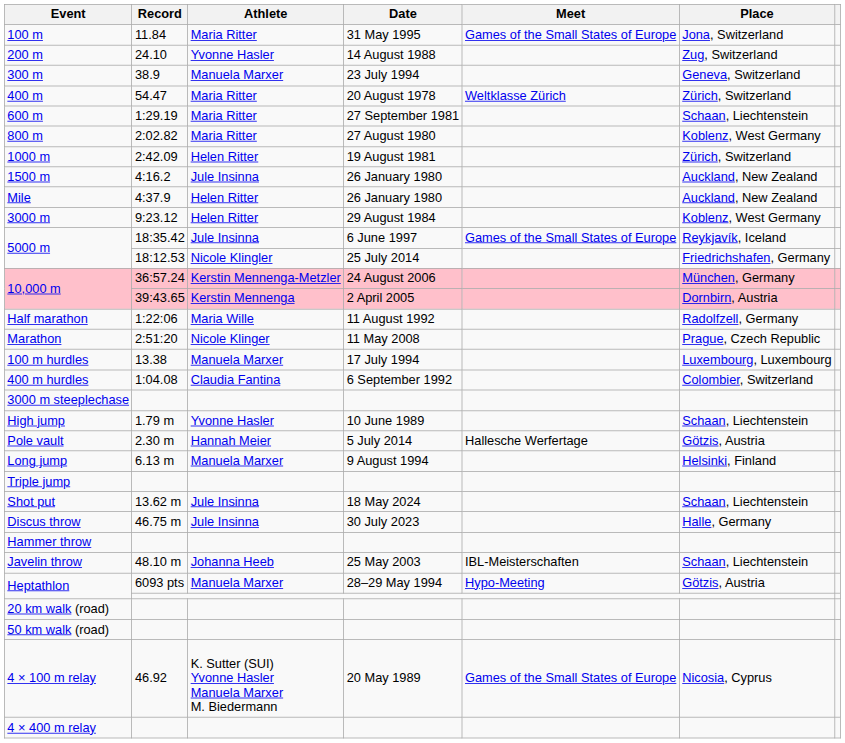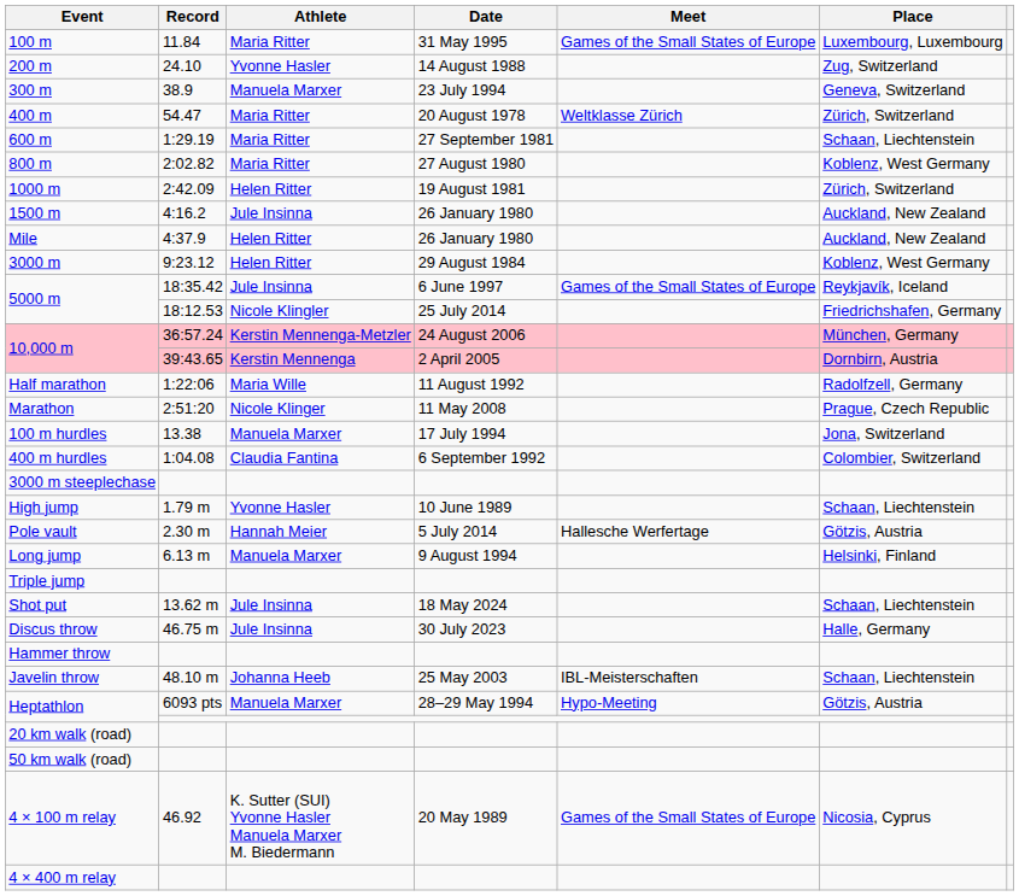 <table class="wikitable">
 <tr>
 <th>Event</th>
 <th>Record</th>
 <th>Athlete</th>
 <th>Date</th>
 <th>Meet</th>
 <th>Place</th>
 <th></th>
 </tr>
 <tr>
 <td><a href='#'>100 m</a></td>
 <td>11.84</td>
 <td><a href='#'>Maria Ritter</a></td>
 <td>31 May 1995</td>
 <td><a href='#'>Games of the Small States of Europe</a></td>
-<td><a href='#'>Jona</a>, Switzerland</td>
+<td><a href='#'>Luxembourg</a>, Luxembourg</td>
 <td></td>
 </tr>
 <tr>
 <td><a href='#'>200 m</a></td>
 <td>24.10</td>
 <td><a href='#'>Yvonne Hasler</a></td>
 <td>14 August 1988</td>
 <td></td>
 <td><a href='#'>Zug</a>, Switzerland</td>
 <td></td>
 </tr>
 <tr>
 <td><a href='#'>300 m</a></td>
 <td>38.9</td>
 <td><a href='#'>Manuela Marxer</a></td>
 <td>23 July 1994</td>
 <td></td>
 <td><a href='#'>Geneva</a>, Switzerland</td>
 <td></td>
 </tr>
 <tr>
 <td><a href='#'>400 m</a></td>
 <td>54.47</td>
 <td><a href='#'>Maria Ritter</a></td>
 <td>20 August 1978</td>
 <td><a href='#'>Weltklasse Zürich</a></td>
 <td><a href='#'>Zürich</a>, Switzerland</td>
 <td></td>
 </tr>
 <tr>
 <td><a href='#'>600 m</a></td>
 <td>1:29.19</td>
 <td><a href='#'>Maria Ritter</a></td>
 <td>27 September 1981</td>
 <td></td>
 <td><a href='#'>Schaan</a>, Liechtenstein</td>
 <td></td>
 </tr>
 <tr>
 <td><a href='#'>800 m</a></td>
 <td>2:02.82</td>
 <td><a href='#'>Maria Ritter</a></td>
 <td>27 August 1980</td>
 <td></td>
 <td><a href='#'>Koblenz</a>, West Germany</td>
 <td></td>
 </tr>
 <tr>
 <td><a href='#'>1000 m</a></td>
 <td>2:42.09</td>
 <td><a href='#'>Helen Ritter</a></td>
 <td>19 August 1981</td>
 <td></td>
 <td><a href='#'>Zürich</a>, Switzerland</td>
 <td></td>
 </tr>
 <tr>
 <td><a href='#'>1500 m</a></td>
 <td>4:16.2 </td>
 <td><a href='#'>Jule Insinna</a></td>
 <td>26 January 1980</td>
 <td></td>
 <td><a href='#'>Auckland</a>, New Zealand</td>
 <td></td>
 </tr>
 <tr>
 <td><a href='#'>Mile</a></td>
 <td>4:37.9 </td>
 <td><a href='#'>Helen Ritter</a></td>
 <td>26 January 1980</td>
 <td></td>
 <td><a href='#'>Auckland</a>, New Zealand</td>
 <td></td>
 </tr>
 <tr>
 <td><a href='#'>3000 m</a></td>
 <td>9:23.12</td>
 <td><a href='#'>Helen Ritter</a></td>
 <td>29 August 1984</td>
 <td></td>
 <td><a href='#'>Koblenz</a>, West Germany</td>
 <td></td>
 </tr>
 <tr>
 <td rowspan=2><a href='#'>5000 m</a></td>
 <td>18:35.42</td>
 <td><a href='#'>Jule Insinna</a></td>
 <td>6 June 1997</td>
 <td><a href='#'>Games of the Small States of Europe</a></td>
 <td><a href='#'>Reykjavík</a>, Iceland</td>
 <td></td>
 </tr>
 <tr>
 <td>18:12.53 </td>
 <td><a href='#'>Nicole Klingler</a></td>
 <td>25 July 2014</td>
 <td></td>
 <td><a href='#'>Friedrichshafen</a>, Germany</td>
 <td></td>
 </tr>
 <tr style="background:pink">
 <td rowspan=2><a href='#'>10,000 m</a></td>
 <td>36:57.24</td>
 <td><a href='#'>Kerstin Mennenga-Metzler</a></td>
 <td>24 August 2006</td>
 <td></td>
 <td><a href='#'>München</a>, Germany</td>
 <td></td>
 </tr>
 <tr style="background:pink">
 <td>39:43.65 </td>
 <td><a href='#'>Kerstin Mennenga</a></td>
 <td>2 April 2005</td>
 <td></td>
 <td><a href='#'>Dornbirn</a>, Austria</td>
 <td></td>
 </tr>
 <tr>
 <td><a href='#'>Half marathon</a></td>
 <td>1:22:06</td>
 <td><a href='#'>Maria Wille</a></td>
 <td>11 August 1992</td>
 <td></td>
 <td><a href='#'>Radolfzell</a>, Germany</td>
 <td></td>
 </tr>
 <tr>
 <td><a href='#'>Marathon</a></td>
 <td>2:51:20</td>
 <td><a href='#'>Nicole Klinger</a></td>
 <td>11 May 2008</td>
 <td></td>
 <td><a href='#'>Prague</a>, Czech Republic</td>
 <td></td>
 </tr>
 <tr>
 <td><a href='#'>100 m hurdles</a></td>
 <td>13.38</td>
 <td><a href='#'>Manuela Marxer</a></td>
 <td>17 July 1994</td>
 <td></td>
-<td><a href='#'>Luxembourg</a>, Luxembourg</td>
+<td><a href='#'>Jona</a>, Switzerland</td>
 <td></td>
 </tr>
 <tr>
 <td><a href='#'>400 m hurdles</a></td>
 <td>1:04.08</td>
 <td><a href='#'>Claudia Fantina</a></td>
 <td>6 September 1992</td>
 <td></td>
 <td><a href='#'>Colombier</a>, Switzerland</td>
 <td></td>
 </tr>
 <tr>
 <td><a href='#'>3000 m steeplechase</a></td>
 <td></td>
 <td></td>
 <td></td>
 <td></td>
 <td></td>
 <td></td>
 </tr>
 <tr>
 <td><a href='#'>High jump</a></td>
 <td>1.79 m</td>
 <td><a href='#'>Yvonne Hasler</a></td>
 <td>10 June 1989</td>
 <td></td>
 <td><a href='#'>Schaan</a>, Liechtenstein</td>
 <td></td>
 </tr>
 <tr>
 <td><a href='#'>Pole vault</a></td>
 <td>2.30 m</td>
 <td><a href='#'>Hannah Meier</a></td>
 <td>5 July 2014</td>
 <td>Hallesche Werfertage</td>
 <td><a href='#'>Götzis</a>, Austria</td>
 <td></td>
 </tr>
 <tr>
 <td><a href='#'>Long jump</a></td>
 <td>6.13 m</td>
 <td><a href='#'>Manuela Marxer</a></td>
 <td>9 August 1994</td>
 <td></td>
 <td><a href='#'>Helsinki</a>, Finland</td>
 <td></td>
 </tr>
 <tr>
 <td><a href='#'>Triple jump</a></td>
 <td></td>
 <td></td>
 <td></td>
 <td></td>
 <td></td>
 <td></td>
 </tr>
 <tr>
 <td><a href='#'>Shot put</a></td>
 <td>13.62 m</td>
 <td><a href='#'>Jule Insinna</a></td>
 <td>18 May 2024</td>
 <td></td>
 <td><a href='#'>Schaan</a>, Liechtenstein</td>
 <td></td>
 </tr>
 <tr>
 <td><a href='#'>Discus throw</a></td>
 <td>46.75 m</td>
 <td><a href='#'>Jule Insinna</a></td>
 <td>30 July 2023</td>
 <td></td>
 <td><a href='#'>Halle</a>, Germany</td>
 <td></td>
 </tr>
 <tr>
 <td><a href='#'>Hammer throw</a></td>
 <td></td>
 <td></td>
 <td></td>
 <td></td>
 <td></td>
 <td></td>
 </tr>
 <tr>
 <td><a href='#'>Javelin throw</a></td>
 <td>48.10 m</td>
 <td><a href='#'>Johanna Heeb</a></td>
 <td>25 May 2003</td>
 <td>IBL-Meisterschaften</td>
 <td><a href='#'>Schaan</a>, Liechtenstein</td>
 <td></td>
 </tr>
 <tr>
 <td rowspan=2><a href='#'>Heptathlon</a></td>
 <td>6093 pts</td>
 <td><a href='#'>Manuela Marxer</a></td>
 <td>28–29 May 1994</td>
 <td><a href='#'>Hypo-Meeting</a></td>
 <td><a href='#'>Götzis</a>, Austria</td>
 <td></td>
 </tr>
 <tr>
 <td colspan=5></td>
 <td></td>
 </tr>
 <tr>
 <td><a href='#'>20 km walk</a> (road)</td>
 <td></td>
 <td></td>
 <td></td>
 <td></td>
 <td></td>
 <td></td>
 </tr>
 <tr>
 <td><a href='#'>50 km walk</a> (road)</td>
 <td></td>
 <td></td>
 <td></td>
 <td></td>
 <td></td>
 <td></td>
 </tr>
 <tr>
 <td><a href='#'>4 × 100 m relay</a></td>
 <td>46.92</td>
 <td><br> K. Sutter (SUI)<br><a href='#'>Yvonne Hasler</a><br><a href='#'>Manuela Marxer</a><br>M. Biedermann</td>
 <td>20 May 1989</td>
 <td><a href='#'>Games of the Small States of Europe</a></td>
 <td><a href='#'>Nicosia</a>, Cyprus</td>
 <td></td>
 </tr>
 <tr>
 <td><a href='#'>4 × 400 m relay</a></td>
 <td></td>
 <td></td>
 <td></td>
 <td></td>
 <td></td>
 <td></td>
 </tr>
 </table>
